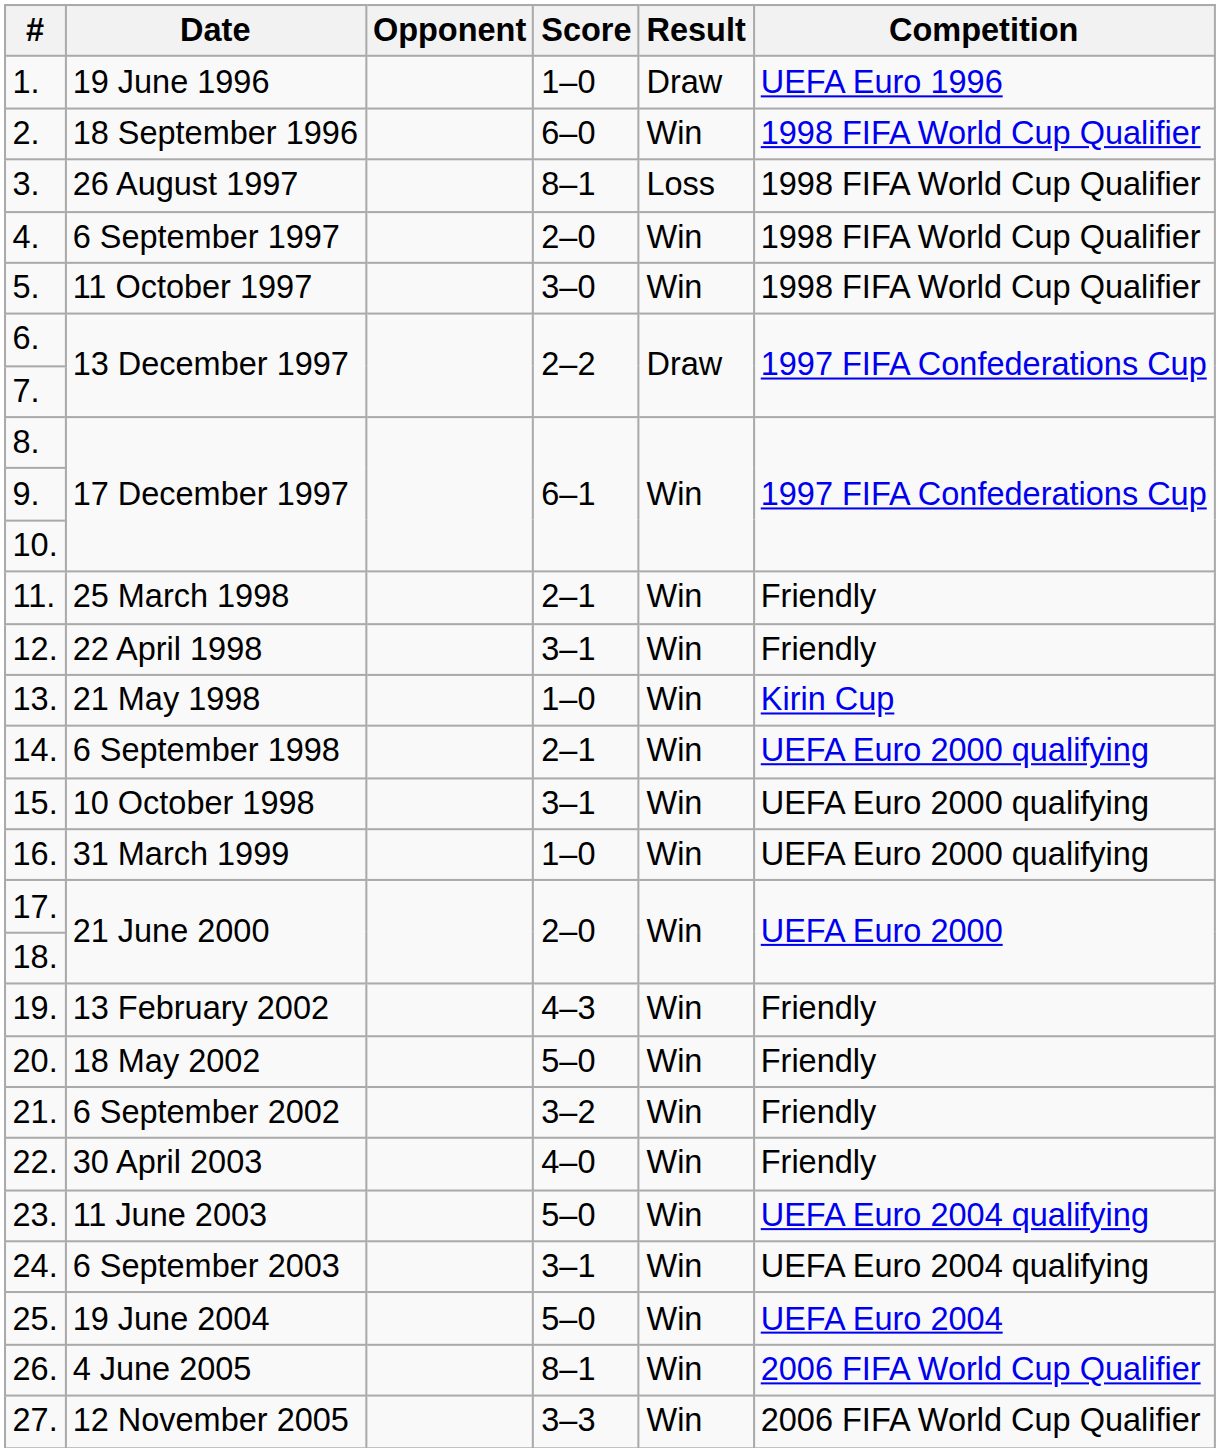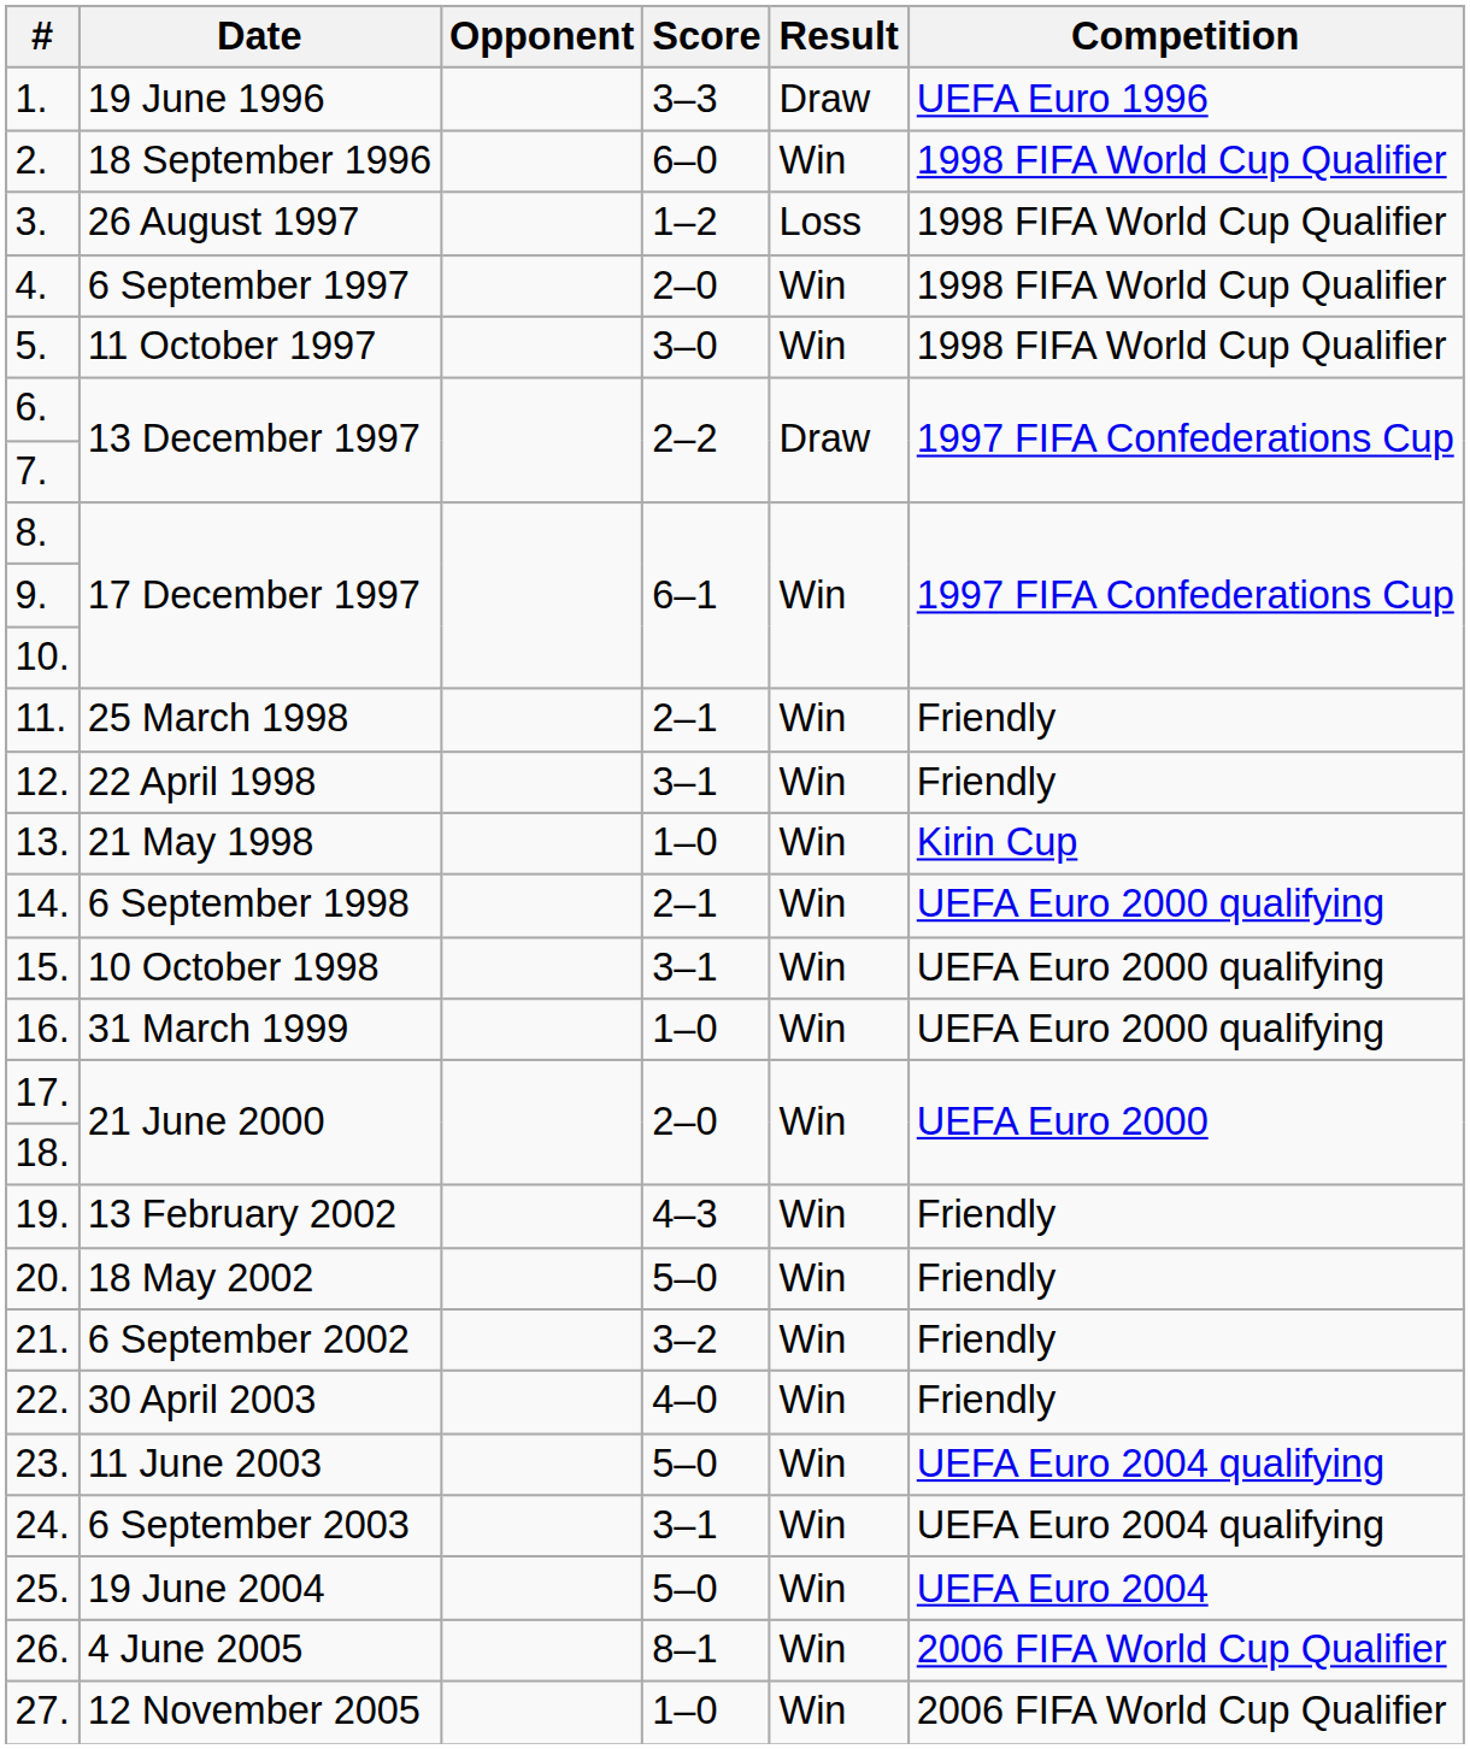 <table class="wikitable">
 <tr>
 <th>#</th>
 <th>Date</th>
 <th>Opponent</th>
 <th>Score</th>
 <th>Result</th>
 <th>Competition</th>
 </tr>
 <tr>
 <td>1.</td>
 <td>19 June 1996</td>
 <td></td>
-<td>1–0</td>
+<td>3–3</td>
 <td>Draw</td>
 <td><a href='#'>UEFA Euro 1996</a></td>
 </tr>
 <tr>
 <td>2.</td>
 <td>18 September 1996</td>
 <td></td>
 <td>6–0</td>
 <td>Win</td>
 <td><a href='#'>1998 FIFA World Cup Qualifier</a></td>
 </tr>
 <tr>
 <td>3.</td>
 <td>26 August 1997</td>
 <td></td>
-<td>8–1</td>
+<td>1–2</td>
 <td>Loss</td>
 <td>1998 FIFA World Cup Qualifier</td>
 </tr>
 <tr>
 <td>4.</td>
 <td>6 September 1997</td>
 <td></td>
 <td>2–0</td>
 <td>Win</td>
 <td>1998 FIFA World Cup Qualifier</td>
 </tr>
 <tr>
 <td>5.</td>
 <td>11 October 1997</td>
 <td></td>
 <td>3–0</td>
 <td>Win</td>
 <td>1998 FIFA World Cup Qualifier</td>
 </tr>
 <tr>
 <td>6.</td>
 <td rowspan="2">13 December 1997</td>
 <td rowspan="2"></td>
 <td rowspan="2">2–2</td>
 <td rowspan="2">Draw</td>
 <td rowspan="2"><a href='#'>1997 FIFA Confederations Cup</a></td>
 </tr>
 <tr>
 <td>7.</td>
 </tr>
 <tr>
 <td>8.</td>
 <td rowspan="3">17 December 1997</td>
 <td rowspan="3"></td>
 <td rowspan="3">6–1</td>
 <td rowspan="3">Win</td>
 <td rowspan="3"><a href='#'>1997 FIFA Confederations Cup</a></td>
 </tr>
 <tr>
 <td>9.</td>
 </tr>
 <tr>
 <td>10.</td>
 </tr>
 <tr>
 <td>11.</td>
 <td>25 March 1998</td>
 <td></td>
 <td>2–1</td>
 <td>Win</td>
 <td>Friendly</td>
 </tr>
 <tr>
 <td>12.</td>
 <td>22 April 1998</td>
 <td></td>
 <td>3–1</td>
 <td>Win</td>
 <td>Friendly</td>
 </tr>
 <tr>
 <td>13.</td>
 <td>21 May 1998</td>
 <td></td>
 <td>1–0</td>
 <td>Win</td>
 <td><a href='#'>Kirin Cup</a></td>
 </tr>
 <tr>
 <td>14.</td>
 <td>6 September 1998</td>
 <td></td>
 <td>2–1</td>
 <td>Win</td>
 <td><a href='#'>UEFA Euro 2000 qualifying</a></td>
 </tr>
 <tr>
 <td>15.</td>
 <td>10 October 1998</td>
 <td></td>
 <td>3–1</td>
 <td>Win</td>
 <td>UEFA Euro 2000 qualifying</td>
 </tr>
 <tr>
 <td>16.</td>
 <td>31 March 1999</td>
 <td></td>
 <td>1–0</td>
 <td>Win</td>
 <td>UEFA Euro 2000 qualifying</td>
 </tr>
 <tr>
 <td>17.</td>
 <td rowspan="2">21 June 2000</td>
 <td rowspan="2"></td>
 <td rowspan="2">2–0</td>
 <td rowspan="2">Win</td>
 <td rowspan="2"><a href='#'>UEFA Euro 2000</a></td>
 </tr>
 <tr>
 <td>18.</td>
 </tr>
 <tr>
 <td>19.</td>
 <td>13 February 2002</td>
 <td></td>
 <td>4–3</td>
 <td>Win</td>
 <td>Friendly</td>
 </tr>
 <tr>
 <td>20.</td>
 <td>18 May 2002</td>
 <td></td>
 <td>5–0</td>
 <td>Win</td>
 <td>Friendly</td>
 </tr>
 <tr>
 <td>21.</td>
 <td>6 September 2002</td>
 <td></td>
 <td>3–2</td>
 <td>Win</td>
 <td>Friendly</td>
 </tr>
 <tr>
 <td>22.</td>
 <td>30 April 2003</td>
 <td></td>
 <td>4–0</td>
 <td>Win</td>
 <td>Friendly</td>
 </tr>
 <tr>
 <td>23.</td>
 <td>11 June 2003</td>
 <td></td>
 <td>5–0</td>
 <td>Win</td>
 <td><a href='#'>UEFA Euro 2004 qualifying</a></td>
 </tr>
 <tr>
 <td>24.</td>
 <td>6 September 2003</td>
 <td></td>
 <td>3–1</td>
 <td>Win</td>
 <td>UEFA Euro 2004 qualifying</td>
 </tr>
 <tr>
 <td>25.</td>
 <td>19 June 2004</td>
 <td></td>
 <td>5–0</td>
 <td>Win</td>
 <td><a href='#'>UEFA Euro 2004</a></td>
 </tr>
 <tr>
 <td>26.</td>
 <td>4 June 2005</td>
 <td></td>
 <td>8–1</td>
 <td>Win</td>
 <td><a href='#'>2006 FIFA World Cup Qualifier</a></td>
 </tr>
 <tr>
 <td>27.</td>
 <td>12 November 2005</td>
 <td></td>
-<td>3–3</td>
+<td>1–0</td>
 <td>Win</td>
 <td>2006 FIFA World Cup Qualifier</td>
 </tr>
 </table>
